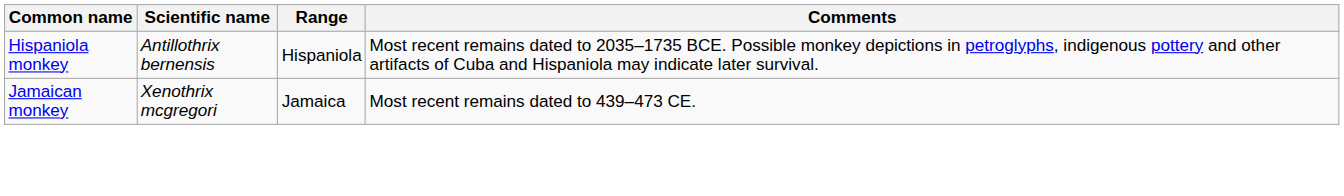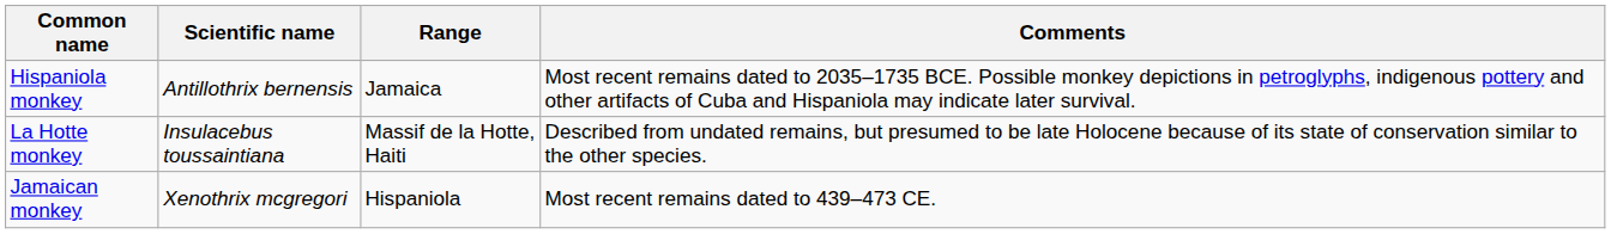 <table class="wikitable">
 <tr>
 <th>Common name</th>
 <th>Scientific name</th>
 <th>Range</th>
 <th class="unsortable">Comments</th>
 </tr>
 <tr>
 <td><a href='#'>Hispaniola monkey</a></td>
 <td><em>Antillothrix bernensis</em></td>
-<td>Hispaniola</td>
+<td>Jamaica</td>
 <td>Most recent remains dated to 2035–1735 BCE. Possible monkey depictions in <a href='#'>petroglyphs</a>, indigenous <a href='#'>pottery</a> and other artifacts of Cuba and Hispaniola may indicate later survival.</td>
+</tr>
+<tr>
+<td><a href='#'>La Hotte monkey</a></td>
+<td><em>Insulacebus toussaintiana</em></td>
+<td>Massif de la Hotte, Haiti</td>
+<td>Described from undated remains, but presumed to be late Holocene because of its state of conservation similar to the other species.</td>
 </tr>
 <tr>
 <td><a href='#'>Jamaican monkey</a></td>
 <td><em>Xenothrix mcgregori</em></td>
-<td>Jamaica</td>
+<td>Hispaniola</td>
 <td>Most recent remains dated to 439–473 CE.</td>
 </tr>
 </table>
